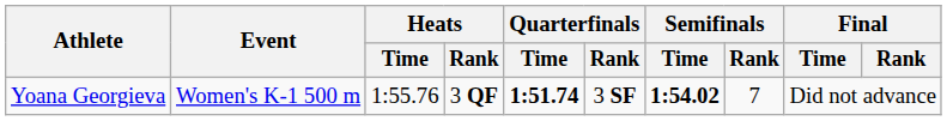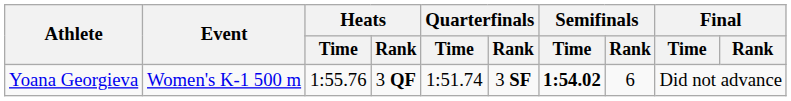 <table class=wikitable style="font-size:90%">
 <tr>
 <th rowspan="2">Athlete</th>
 <th rowspan="2">Event</th>
 <th colspan=2>Heats</th>
 <th colspan=2>Quarterfinals</th>
 <th colspan=2>Semifinals</th>
 <th colspan=2>Final</th>
 </tr>
 <tr style="font-size:95%">
 <th>Time</th>
 <th>Rank</th>
 <th>Time</th>
 <th>Rank</th>
 <th>Time</th>
 <th>Rank</th>
 <th>Time</th>
 <th>Rank</th>
 </tr>
 <tr align=center>
 <td align=left><a href='#'>Yoana Georgieva</a></td>
 <td align=left><a href='#'>Women's K-1 500 m</a></td>
 <td>1:55.76</td>
 <td>3 <strong>QF</strong></td>
-<td><strong>1:51.74</strong></td>
+<td>1:51.74</td>
 <td>3 <strong>SF</strong></td>
 <td><strong>1:54.02</strong></td>
-<td>7</td>
+<td>6</td>
 <td colspan=2>Did not advance</td>
 </tr>
 </table>
